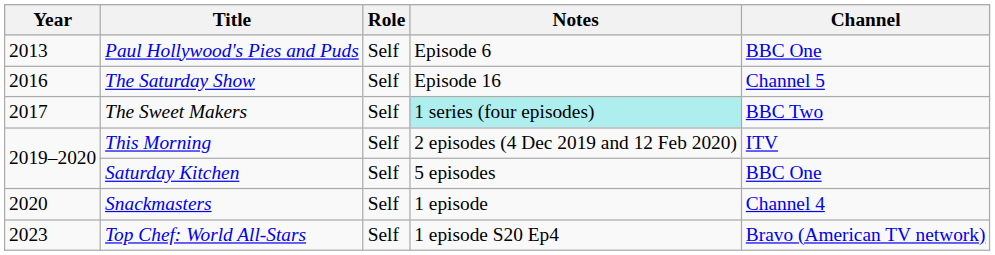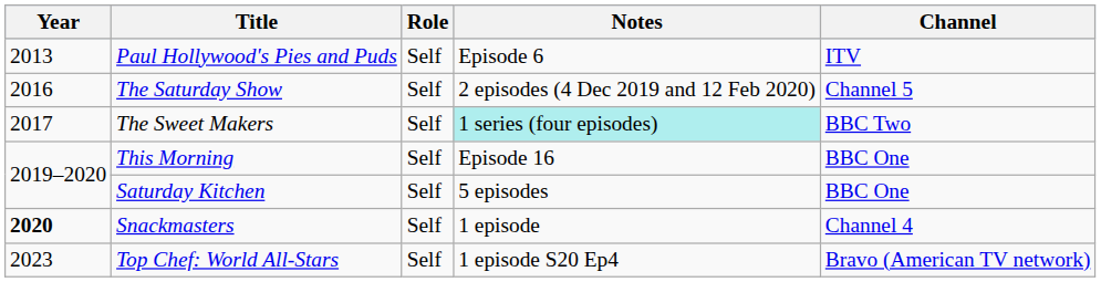 <table class="wikitable">
 <tr style="background:#b0c4de; text-align:center;">
 <th>Year</th>
 <th>Title</th>
 <th>Role</th>
 <th>Notes</th>
 <th>Channel</th>
 </tr>
 <tr>
 <td>2013</td>
 <td><em><a href='#'>Paul Hollywood's Pies and Puds</a></em></td>
 <td>Self</td>
 <td>Episode 6</td>
-<td><a href='#'>BBC One</a></td>
+<td><a href='#'>ITV</a></td>
 </tr>
 <tr>
 <td>2016</td>
 <td><em><a href='#'>The Saturday Show</a></em></td>
 <td>Self</td>
-<td>Episode 16</td>
+<td>2 episodes (4 Dec 2019 and 12 Feb 2020)</td>
 <td><a href='#'>Channel 5</a></td>
 </tr>
 <tr>
 <td>2017</td>
 <td><em>The Sweet Makers</em></td>
 <td>Self</td>
 <td style="background: paleturquoise;">1 series (four episodes)</td>
 <td><a href='#'>BBC Two</a></td>
 </tr>
 <tr>
 <td rowspan=2>2019–2020</td>
 <td><em><a href='#'>This Morning</a></em></td>
 <td>Self</td>
-<td>2 episodes (4 Dec 2019 and 12 Feb 2020)</td>
-<td><a href='#'>ITV</a></td>
+<td>Episode 16</td>
+<td><a href='#'>BBC One</a></td>
 </tr>
 <tr>
 <td><em><a href='#'>Saturday Kitchen</a></em></td>
 <td>Self</td>
 <td>5 episodes</td>
 <td><a href='#'>BBC One</a></td>
 </tr>
 <tr>
-<td>2020</td>
+<td><strong>2020</strong></td>
 <td><em><a href='#'>Snackmasters</a></em></td>
 <td>Self</td>
 <td>1 episode</td>
 <td><a href='#'>Channel 4</a></td>
 </tr>
 <tr>
 <td>2023</td>
 <td><em><a href='#'>Top Chef: World All-Stars</a></em></td>
 <td>Self</td>
 <td>1 episode S20 Ep4</td>
 <td><a href='#'>Bravo (American TV network)</a></td>
 </tr>
 </table>
